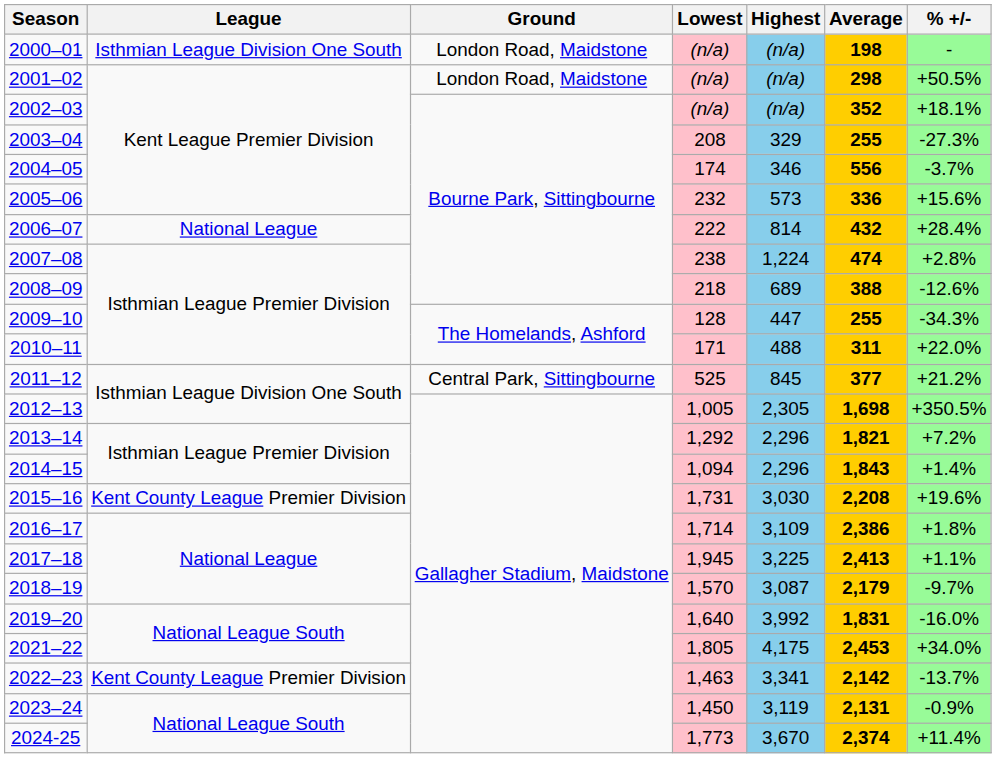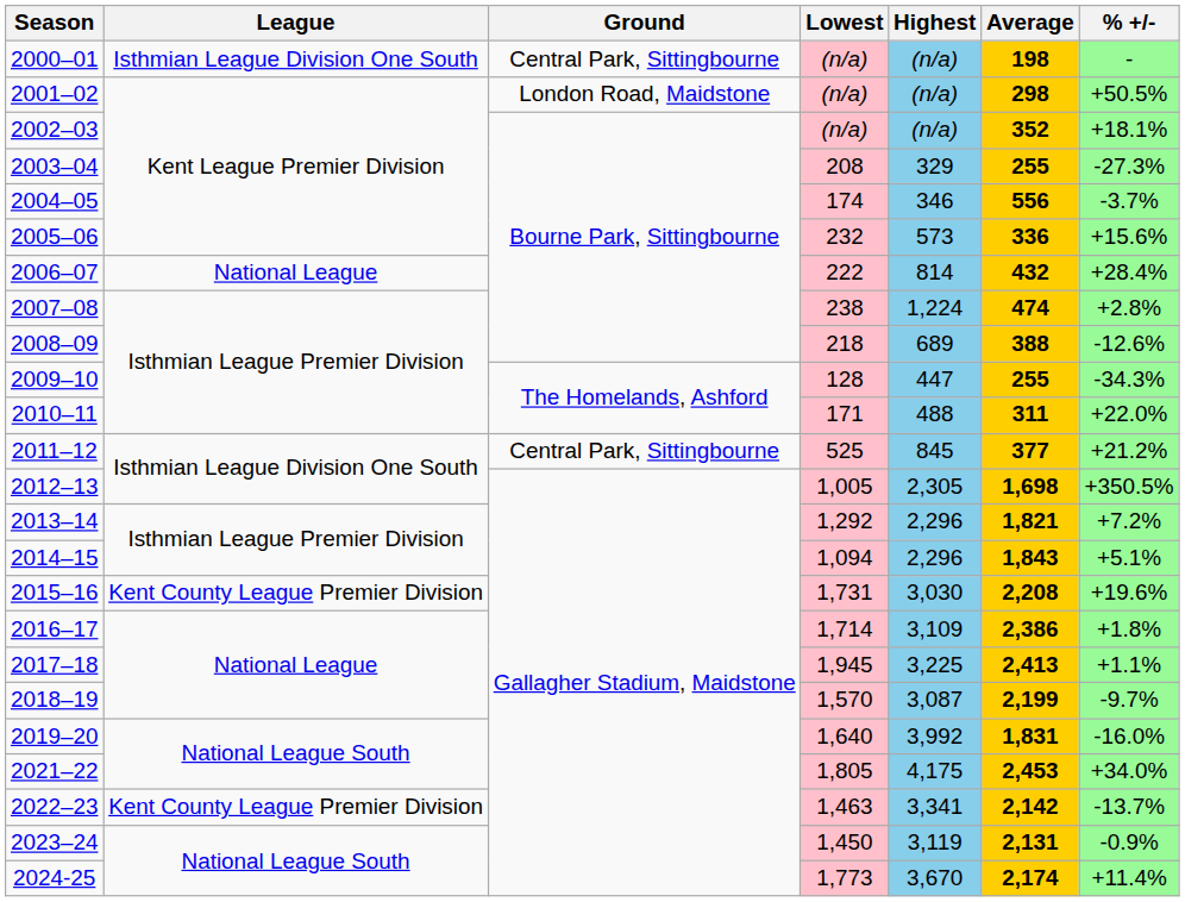 <table class="wikitable" style="text-align: center">
 <tr>
 <th>Season</th>
 <th>League</th>
 <th>Ground</th>
 <th>Lowest</th>
 <th>Highest</th>
 <th>Average</th>
 <th>% +/-</th>
 </tr>
 <tr>
 <td><a href='#'>2000–01</a></td>
 <td><a href='#'>Isthmian League Division One South</a></td>
-<td>London Road, <a href='#'>Maidstone</a></td>
+<td>Central Park, <a href='#'>Sittingbourne</a></td>
 <td style="background:pink"><em>(n/a)</em></td>
 <td style="background:skyblue"><em>(n/a)</em></td>
 <td style="background:#FFCE00"><strong>198</strong></td>
 <td style="background:palegreen">-</td>
 </tr>
 <tr>
 <td><a href='#'>2001–02</a></td>
 <td rowspan="5">Kent League Premier Division</td>
 <td>London Road, <a href='#'>Maidstone</a></td>
 <td style="background:pink"><em>(n/a)</em></td>
 <td style="background:skyblue"><em>(n/a)</em></td>
 <td style="background:#FFCE00"><strong>298</strong></td>
 <td style="background:palegreen">+50.5%</td>
 </tr>
 <tr>
 <td><a href='#'>2002–03</a></td>
 <td rowspan="7"><a href='#'>Bourne Park</a>, <a href='#'>Sittingbourne</a></td>
 <td style="background:pink"><em>(n/a)</em></td>
 <td style="background:skyblue"><em>(n/a)</em></td>
 <td style="background:#FFCE00"><strong>352</strong></td>
 <td style="background:palegreen">+18.1%</td>
 </tr>
 <tr>
 <td><a href='#'>2003–04</a></td>
 <td style="background:pink">208</td>
 <td style="background:skyblue">329</td>
 <td style="background:#FFCE00"><strong>255</strong></td>
 <td style="background:palegreen">-27.3%</td>
 </tr>
 <tr>
 <td><a href='#'>2004–05</a></td>
 <td style="background:pink">174</td>
 <td style="background:skyblue">346</td>
 <td style="background:#FFCE00"><strong>556</strong></td>
 <td style="background:palegreen">-3.7%</td>
 </tr>
 <tr>
 <td><a href='#'>2005–06</a></td>
 <td style="background:pink">232</td>
 <td style="background:skyblue">573</td>
 <td style="background:#FFCE00"><strong>336</strong></td>
 <td style="background:palegreen">+15.6%</td>
 </tr>
 <tr>
 <td><a href='#'>2006–07</a></td>
 <td><a href='#'>National League</a></td>
 <td style="background:pink">222</td>
 <td style="background:skyblue">814</td>
 <td style="background:#FFCE00"><strong>432</strong></td>
 <td style="background:palegreen">+28.4%</td>
 </tr>
 <tr>
 <td><a href='#'>2007–08</a></td>
 <td rowspan="4">Isthmian League Premier Division</td>
 <td style="background:pink">238</td>
 <td style="background:skyblue">1,224</td>
 <td style="background:#FFCE00"><strong>474</strong></td>
 <td style="background:palegreen">+2.8%</td>
 </tr>
 <tr>
 <td><a href='#'>2008–09</a></td>
 <td style="background:pink">218</td>
 <td style="background:skyblue">689</td>
 <td style="background:#FFCE00"><strong>388</strong></td>
 <td style="background:palegreen">-12.6%</td>
 </tr>
 <tr>
 <td><a href='#'>2009–10</a></td>
 <td rowspan="2"><a href='#'>The Homelands</a>, <a href='#'>Ashford</a></td>
 <td style="background:pink">128</td>
 <td style="background:skyblue">447</td>
 <td style="background:#FFCE00"><strong>255</strong></td>
 <td style="background:palegreen">-34.3%</td>
 </tr>
 <tr>
 <td><a href='#'>2010–11</a></td>
 <td style="background:pink">171</td>
 <td style="background:skyblue">488</td>
 <td style="background:#FFCE00"><strong>311</strong></td>
 <td style="background:palegreen">+22.0%</td>
 </tr>
 <tr>
 <td><a href='#'>2011–12</a></td>
 <td rowspan="2">Isthmian League Division One South</td>
 <td>Central Park, <a href='#'>Sittingbourne</a></td>
 <td style="background:pink">525</td>
 <td style="background:skyblue">845</td>
 <td style="background:#FFCE00"><strong>377</strong></td>
 <td style="background:palegreen">+21.2%</td>
 </tr>
 <tr>
 <td><a href='#'>2012–13</a></td>
 <td rowspan="12"><a href='#'>Gallagher Stadium</a>, <a href='#'>Maidstone</a></td>
 <td style="background:pink">1,005</td>
 <td style="background:skyblue">2,305</td>
 <td style="background:#FFCE00"><strong>1,698</strong></td>
 <td style="background:palegreen">+350.5%</td>
 </tr>
 <tr>
 <td><a href='#'>2013–14</a></td>
 <td rowspan="2">Isthmian League Premier Division</td>
 <td style="background:pink">1,292</td>
 <td style="background:skyblue">2,296</td>
 <td style="background:#FFCE00"><strong>1,821</strong></td>
 <td style="background:palegreen">+7.2%</td>
 </tr>
 <tr>
 <td><a href='#'>2014–15</a></td>
 <td style="background:pink">1,094</td>
 <td style="background:skyblue">2,296</td>
 <td style="background:#FFCE00"><strong>1,843</strong></td>
-<td style="background:palegreen">+1.4%</td>
+<td style="background:palegreen">+5.1%</td>
 </tr>
 <tr>
 <td><a href='#'>2015–16</a></td>
 <td><a href='#'>Kent County League</a> Premier Division</td>
 <td style="background:pink">1,731</td>
 <td style="background:skyblue">3,030</td>
 <td style="background:#FFCE00"><strong>2,208</strong></td>
 <td style="background:palegreen">+19.6%</td>
 </tr>
 <tr>
 <td><a href='#'>2016–17</a></td>
 <td rowspan="3"><a href='#'>National League</a></td>
 <td style="background:pink">1,714</td>
 <td style="background:skyblue">3,109</td>
 <td style="background:#FFCE00"><strong>2,386</strong></td>
 <td style="background:palegreen">+1.8%</td>
 </tr>
 <tr>
 <td><a href='#'>2017–18</a></td>
 <td style="background:pink">1,945</td>
 <td style="background:skyblue">3,225</td>
 <td style="background:#FFCE00"><strong>2,413</strong></td>
 <td style="background:palegreen">+1.1%</td>
 </tr>
 <tr>
 <td><a href='#'>2018–19</a></td>
 <td style="background:pink">1,570</td>
 <td style="background:skyblue">3,087</td>
-<td style="background:#FFCE00"><strong>2,179</strong></td>
+<td style="background:#FFCE00"><strong>2,199</strong></td>
 <td style="background:palegreen">-9.7%</td>
 </tr>
 <tr>
 <td><a href='#'>2019–20</a></td>
 <td rowspan="2"><a href='#'>National League South</a></td>
 <td style="background:pink">1,640</td>
 <td style="background:skyblue">3,992</td>
 <td style="background:#FFCE00"><strong>1,831</strong></td>
 <td style="background:palegreen">-16.0%</td>
 </tr>
 <tr>
 <td><a href='#'>2021–22</a></td>
 <td style="background:pink">1,805</td>
 <td style="background:skyblue">4,175</td>
 <td style="background:#FFCE00"><strong>2,453</strong></td>
 <td style="background:palegreen">+34.0%</td>
 </tr>
 <tr>
 <td><a href='#'>2022–23</a></td>
 <td><a href='#'>Kent County League</a> Premier Division</td>
 <td style="background:pink">1,463</td>
 <td style="background:skyblue">3,341</td>
 <td style="background:#FFCE00"><strong>2,142</strong></td>
 <td style="background:palegreen">-13.7%</td>
 </tr>
 <tr>
 <td><a href='#'>2023–24</a></td>
 <td rowspan="2"><a href='#'>National League South</a></td>
 <td style="background:pink">1,450</td>
 <td style="background:skyblue">3,119</td>
 <td style="background:#FFCE00"><strong>2,131</strong></td>
 <td style="background:palegreen">-0.9%</td>
 </tr>
 <tr>
 <td><a href='#'>2024-25</a></td>
 <td style="background:pink">1,773</td>
 <td style="background:skyblue">3,670</td>
-<td style="background:#FFCE00"><strong>2,374</strong></td>
+<td style="background:#FFCE00"><strong>2,174</strong></td>
 <td style="background:palegreen">+11.4%</td>
 </tr>
 </table>
